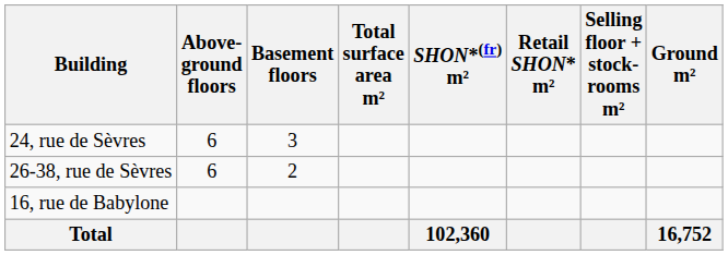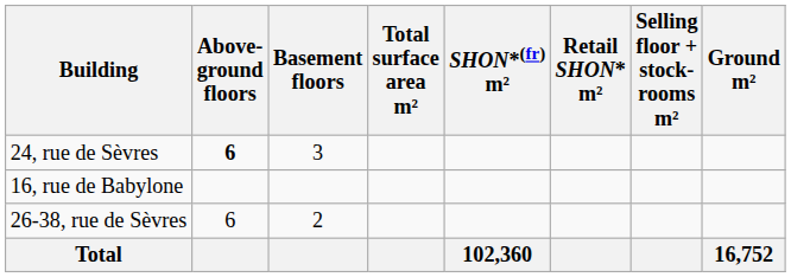 <table class="wikitable sortable">
 <tr>
 <th>Building</th>
 <th>Above-<br>ground<br>floors</th>
 <th>Basement<br>floors</th>
 <th>Total<br>surface<br>area<br>m²</th>
 <th><em>SHON</em>*<sup>(<a href='#'>fr</a>)</sup><br>m²</th>
 <th>Retail<br><em>SHON</em>*<br>m²</th>
 <th>Selling<br>floor +<br>stock-<br>rooms<br>m²</th>
 <th>Ground<br>m²</th>
 </tr>
 <tr>
 <td>24, rue de Sèvres</td>
-<td align=center>6</td>
+<td align=center><strong>6</strong></td>
 <td align=center>3</td>
+<td align=center></td>
+<td align=center></td>
+<td align=center></td>
+<td align=center></td>
+<td align=center></td>
+</tr>
+<tr>
+<td>16, rue de Babylone</td>
+<td align=center></td>
+<td align=center></td>
 <td align=center></td>
 <td align=center></td>
 <td align=center></td>
 <td align=center></td>
 <td align=center></td>
 </tr>
 <tr>
 <td>26-38, rue de Sèvres</td>
 <td align=center>6</td>
 <td align=center>2</td>
 <td align=center></td>
 <td align=center></td>
 <td align=center></td>
 <td></td>
 <td align=center></td>
 </tr>
 <tr>
-<td>16, rue de Babylone</td>
-<td align=center></td>
-<td align=center></td>
-<td align=center></td>
-<td align=center></td>
-<td align=center></td>
-<td align=center></td>
-<td align=center></td>
-</tr>
-<tr>
 <th>Total</th>
 <th></th>
 <th></th>
 <th></th>
 <th>102,360</th>
 <th></th>
 <th></th>
 <th>16,752</th>
 </tr>
 </table>
